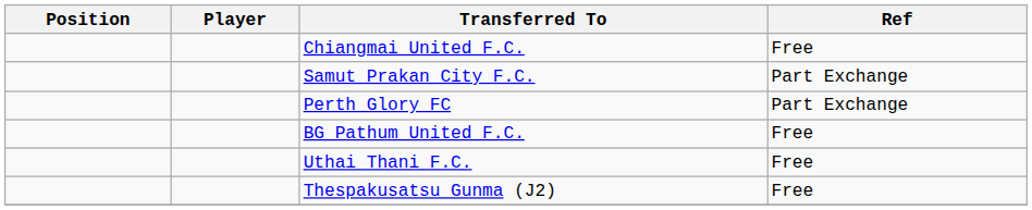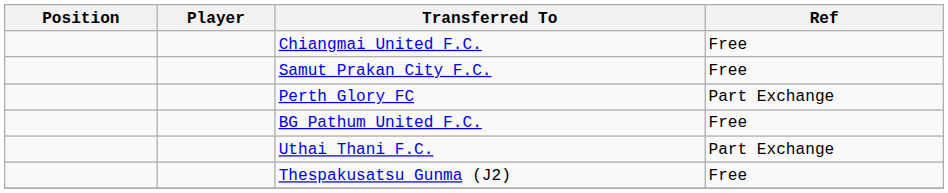 <table class="wikitable sortable" style="width:60%; text-align:center; font-size:100%; text-align:left;">
 <tr>
 <th>Position</th>
 <th>Player</th>
 <th>Transferred To</th>
 <th>Ref</th>
 </tr>
 <tr>
 <td></td>
 <td></td>
 <td> <a href='#'>Chiangmai United F.C.</a></td>
 <td>Free </td>
 </tr>
 <tr>
 <td></td>
 <td></td>
 <td> <a href='#'>Samut Prakan City F.C.</a></td>
-<td>Part Exchange</td>
+<td>Free</td>
 </tr>
 <tr>
 <td></td>
 <td></td>
 <td> <a href='#'>Perth Glory FC</a></td>
 <td>Part Exchange</td>
 </tr>
 <tr>
 <td></td>
 <td></td>
 <td> <a href='#'>BG Pathum United F.C.</a></td>
 <td>Free </td>
 </tr>
 <tr>
 <td></td>
 <td></td>
 <td> <a href='#'>Uthai Thani F.C.</a></td>
-<td>Free</td>
+<td>Part Exchange</td>
 </tr>
 <tr>
 <td></td>
 <td></td>
 <td> <a href='#'>Thespakusatsu Gunma</a> (J2)</td>
 <td>Free</td>
 </tr>
 <tr>
 </tr>
 </table>
